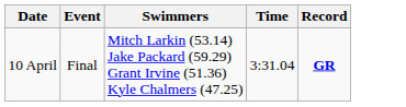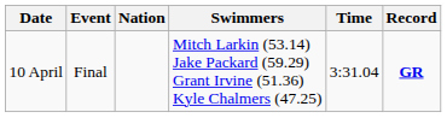 <table class=wikitable style=text-align:center>
 <tr>
 <th>Date</th>
 <th>Event</th>
+<th>Nation</th>
 <th>Swimmers</th>
 <th>Time</th>
 <th>Record</th>
 </tr>
 <tr>
 <td>10 April</td>
 <td>Final</td>
+<td align=left></td>
 <td align=left><a href='#'>Mitch Larkin</a> (53.14)<br><a href='#'>Jake Packard</a> (59.29)<br><a href='#'>Grant Irvine</a> (51.36)<br><a href='#'>Kyle Chalmers</a> (47.25)</td>
 <td>3:31.04</td>
 <td><strong><a href='#'>GR</a></strong></td>
 </tr>
 </table>
